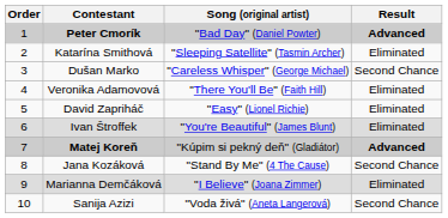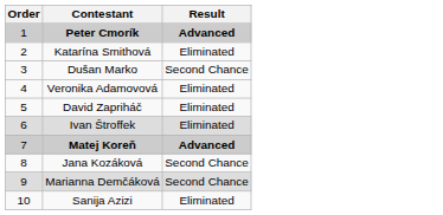 <table class="wikitable plainrowheaders" style="text-align:center;">
 <tr>
 <th scope="col">Order</th>
 <th scope="col">Contestant</th>
-<th scope="col">Song <small>(original artist)</small></th>
 <th scope="col">Result</th>
 </tr>
 <tr style="background:#ccc;">
 <td>1</td>
 <td><strong>Peter Cmorík</strong></td>
-<td>"<a href='#'>Bad Day</a>" <small>(<a href='#'>Daniel Powter</a>)</small></td>
 <td><strong>Advanced</strong></td>
 </tr>
 <tr>
 <td>2</td>
 <td>Katarína Smithová</td>
-<td>"<a href='#'>Sleeping Satellite</a>" <small>(<a href='#'>Tasmin Archer</a>)</small></td>
 <td>Eliminated</td>
 </tr>
 <tr>
 <td>3</td>
 <td>Dušan Marko</td>
-<td>"<a href='#'>Careless Whisper</a>" <small>(<a href='#'>George Michael</a>)</small></td>
 <td>Second Chance</td>
 </tr>
 <tr>
 <td>4</td>
 <td>Veronika Adamovová</td>
-<td>"<a href='#'>There You'll Be</a>" <small>(<a href='#'>Faith Hill</a>)</small></td>
 <td>Eliminated</td>
 </tr>
 <tr>
 <td>5</td>
 <td>David Zapriháč</td>
-<td>"<a href='#'>Easy</a>" <small>(<a href='#'>Lionel Richie</a>)</small></td>
 <td>Eliminated</td>
 </tr>
 <tr style="background:#ddd;">
 <td>6</td>
 <td>Ivan Štroffek</td>
-<td>"<a href='#'>You're Beautiful</a>" <small>(<a href='#'>James Blunt</a>)</small></td>
 <td>Eliminated</td>
 </tr>
 <tr style="background:#ccc;">
 <td>7</td>
 <td><strong>Matej Koreň</strong></td>
-<td>"Kúpim si pekný deň" <small>(Gladiátor)</small></td>
 <td><strong>Advanced</strong></td>
 </tr>
 <tr>
 <td>8</td>
 <td>Jana Kozáková</td>
-<td>"Stand By Me" <small>(<a href='#'>4 The Cause</a>)</small></td>
 <td>Second Chance</td>
 </tr>
 <tr style="background:#ddd;">
 <td>9</td>
 <td>Marianna Demčáková</td>
-<td>"<a href='#'>I Believe</a>" <small>(<a href='#'>Joana Zimmer</a>)</small></td>
-<td>Eliminated</td>
+<td>Second Chance</td>
 </tr>
 <tr>
 <td>10</td>
 <td>Sanija Azizi</td>
-<td>"Voda živá" <small>(<a href='#'>Aneta Langerová</a>)</small></td>
-<td>Second Chance</td>
+<td>Eliminated</td>
 </tr>
 </table>
